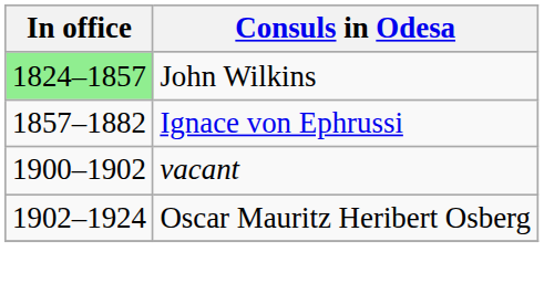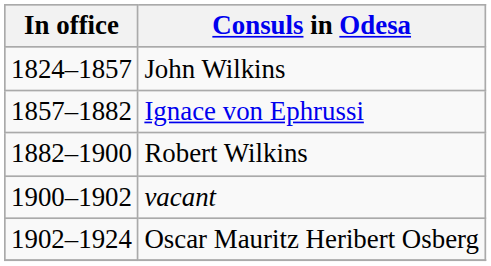 <table class="wikitable">
 <tr>
 <th>In office</th>
 <th><a href='#'>Consuls</a> in <a href='#'>Odesa</a></th>
 </tr>
 <tr>
-<td style="background: lightgreen;">1824–1857</td>
+<td>1824–1857</td>
 <td>John Wilkins</td>
 </tr>
 <tr>
 <td>1857–1882</td>
 <td><a href='#'>Ignace von Ephrussi</a></td>
+</tr>
+<tr>
+<td>1882–1900</td>
+<td>Robert Wilkins</td>
 </tr>
 <tr>
 <td>1900–1902</td>
 <td><em>vacant</em></td>
 </tr>
 <tr>
 <td>1902–1924</td>
 <td>Oscar Mauritz Heribert Osberg</td>
 </tr>
 <tr>
 </tr>
 </table>
